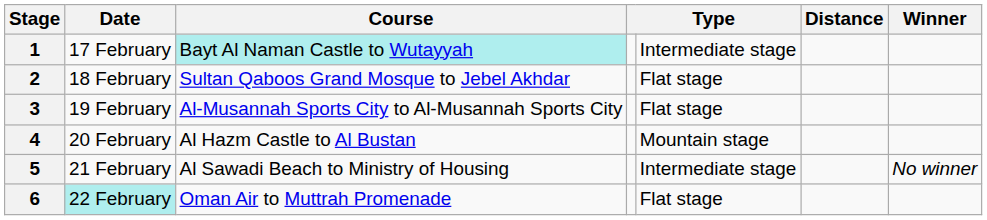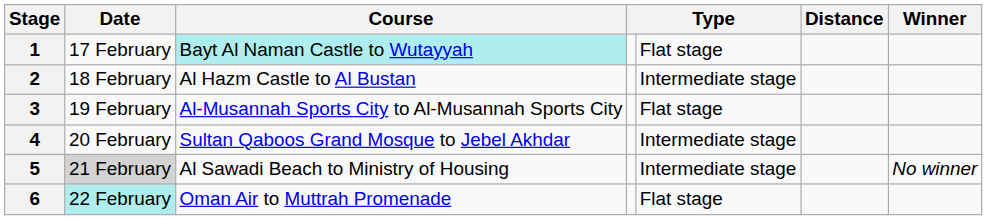 <table class="wikitable">
 <tr>
 <th>Stage</th>
 <th>Date</th>
 <th>Course</th>
 <th colspan=2>Type</th>
 <th>Distance</th>
 <th>Winner</th>
 </tr>
 <tr>
 <th scope=row>1</th>
 <td>17 February</td>
 <td style="background: paleturquoise;">Bayt Al Naman Castle to <a href='#'>Wutayyah</a></td>
 <td></td>
-<td>Intermediate stage</td>
+<td>Flat stage</td>
 <td></td>
 <td></td>
 </tr>
 <tr>
 <th scope=row>2</th>
 <td>18 February</td>
-<td><a href='#'>Sultan Qaboos Grand Mosque</a> to <a href='#'>Jebel Akhdar</a></td>
+<td>Al Hazm Castle to <a href='#'>Al Bustan</a></td>
 <td></td>
-<td>Flat stage</td>
+<td>Intermediate stage</td>
 <td></td>
 <td></td>
 </tr>
 <tr>
 <th scope=row>3</th>
 <td>19 February</td>
 <td><a href='#'>Al-Musannah Sports City</a> to Al-Musannah Sports City</td>
 <td></td>
 <td>Flat stage</td>
 <td></td>
 <td></td>
 </tr>
 <tr>
 <th scope=row>4</th>
 <td>20 February</td>
-<td>Al Hazm Castle to <a href='#'>Al Bustan</a></td>
+<td><a href='#'>Sultan Qaboos Grand Mosque</a> to <a href='#'>Jebel Akhdar</a></td>
 <td></td>
-<td>Mountain stage</td>
+<td>Intermediate stage</td>
 <td></td>
 <td></td>
 </tr>
 <tr>
 <th scope=row>5</th>
-<td>21 February</td>
+<td style="background: lightgrey;">21 February</td>
 <td>Al Sawadi Beach to Ministry of Housing</td>
 <td></td>
 <td>Intermediate stage</td>
 <td></td>
 <td><em>No winner</em></td>
 </tr>
 <tr>
 <th scope=row>6</th>
 <td style="background: paleturquoise;">22 February</td>
 <td><a href='#'>Oman Air</a> to <a href='#'>Muttrah Promenade</a></td>
 <td></td>
 <td>Flat stage</td>
 <td></td>
 <td></td>
 </tr>
 </table>
